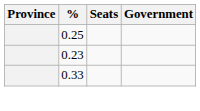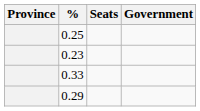 <table class="wikitable" style="text-align:right;">
 <tr>
 <th>Province</th>
 <th>%</th>
 <th>Seats</th>
 <th>Government</th>
 </tr>
 <tr>
 <th></th>
 <td>0.25</td>
 <td></td>
 <td></td>
 </tr>
 <tr>
 <th></th>
 <td>0.23</td>
 <td></td>
 <td></td>
 </tr>
 <tr>
 <th></th>
 <td>0.33</td>
 <td></td>
 <td></td>
 </tr>
+<tr>
+<th></th>
+<td>0.29</td>
+<td></td>
+<td></td>
+</tr>
 </table>
